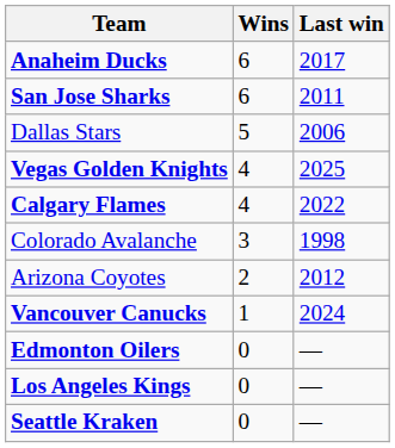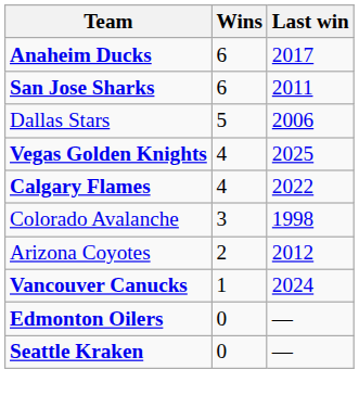 <table class="wikitable">
 <tr>
 <th>Team</th>
 <th>Wins</th>
 <th>Last win</th>
 </tr>
 <tr>
 <td><strong><a href='#'>Anaheim Ducks</a></strong></td>
 <td>6</td>
 <td><a href='#'>2017</a></td>
 </tr>
 <tr>
 <td><strong><a href='#'>San Jose Sharks</a></strong></td>
 <td>6</td>
 <td><a href='#'>2011</a></td>
 </tr>
 <tr>
 <td><a href='#'>Dallas Stars</a></td>
 <td>5</td>
 <td><a href='#'>2006</a></td>
 </tr>
 <tr>
 <td><strong><a href='#'>Vegas Golden Knights</a></strong></td>
 <td>4</td>
 <td><a href='#'>2025</a></td>
 </tr>
 <tr>
 <td><strong><a href='#'>Calgary Flames</a></strong></td>
 <td>4</td>
 <td><a href='#'>2022</a></td>
 </tr>
 <tr>
 <td><a href='#'>Colorado Avalanche</a></td>
 <td>3</td>
 <td><a href='#'>1998</a></td>
 </tr>
 <tr>
 <td><a href='#'>Arizona Coyotes</a></td>
 <td>2</td>
 <td><a href='#'>2012</a></td>
 </tr>
 <tr>
 <td><strong><a href='#'>Vancouver Canucks</a></strong></td>
 <td>1</td>
 <td><a href='#'>2024</a></td>
 </tr>
 <tr>
 <td><strong><a href='#'>Edmonton Oilers</a></strong></td>
 <td>0</td>
 <td>—</td>
 </tr>
 <tr>
-<td><strong><a href='#'>Los Angeles Kings</a></strong></td>
-<td>0</td>
-<td>—</td>
-</tr>
-<tr>
 <td><strong><a href='#'>Seattle Kraken</a></strong></td>
 <td>0</td>
 <td>—</td>
 </tr>
 </table>
